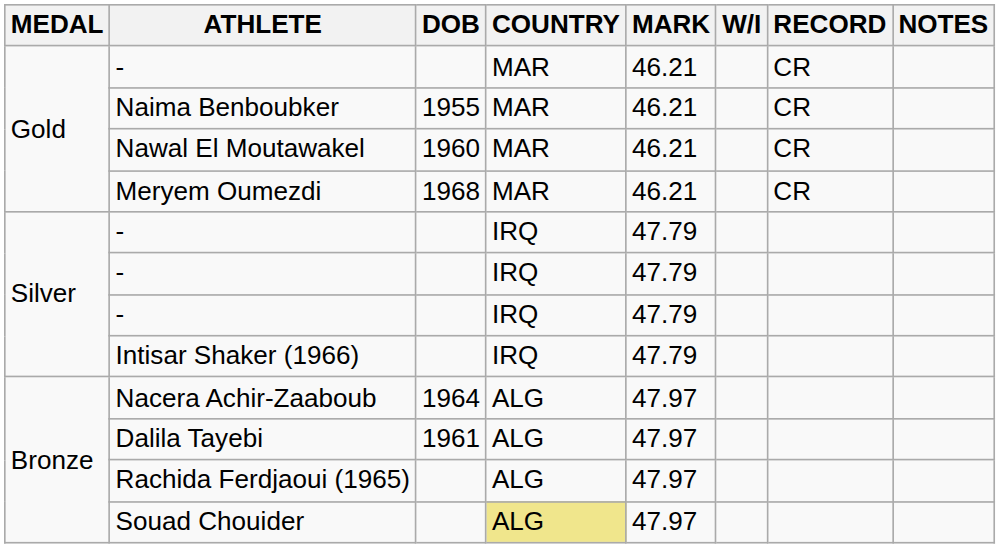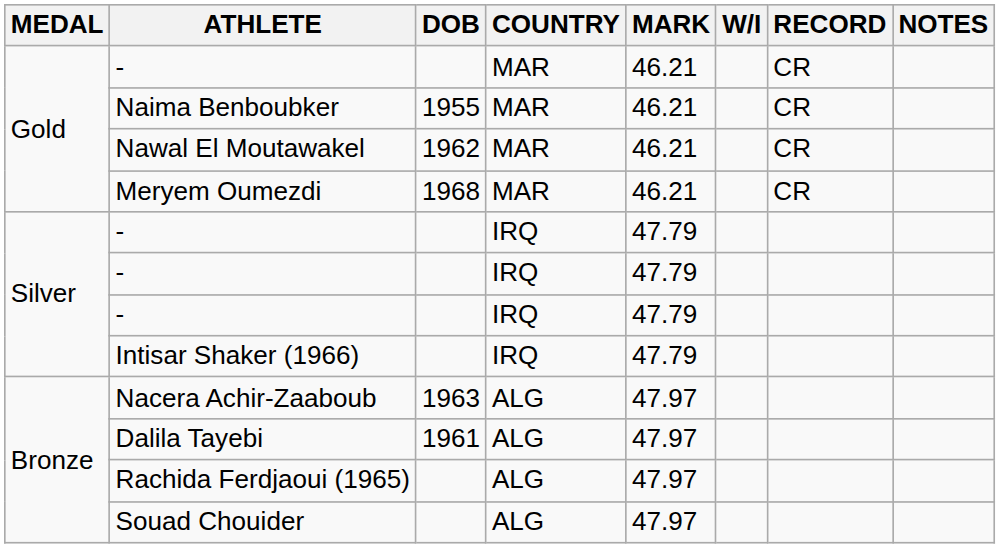 <table class="wikitable">
 <tr>
 <th>MEDAL</th>
 <th>ATHLETE</th>
 <th>DOB</th>
 <th>COUNTRY</th>
 <th>MARK</th>
 <th>W/I</th>
 <th>RECORD</th>
 <th>NOTES</th>
 </tr>
 <tr>
 <td rowspan="4">Gold</td>
 <td>-</td>
 <td></td>
 <td>MAR</td>
 <td>46.21</td>
 <td></td>
 <td>CR</td>
 <td></td>
 </tr>
 <tr>
 <td>Naima Benboubker</td>
 <td>1955</td>
 <td>MAR</td>
 <td>46.21</td>
 <td></td>
 <td>CR</td>
 <td></td>
 </tr>
 <tr>
 <td>Nawal El Moutawakel</td>
-<td>1960</td>
+<td>1962</td>
 <td>MAR</td>
 <td>46.21</td>
 <td></td>
 <td>CR</td>
 <td></td>
 </tr>
 <tr>
 <td>Meryem Oumezdi</td>
 <td>1968</td>
 <td>MAR</td>
 <td>46.21</td>
 <td></td>
 <td>CR</td>
 <td></td>
 </tr>
 <tr>
 <td rowspan="4">Silver</td>
 <td>-</td>
 <td></td>
 <td>IRQ</td>
 <td>47.79</td>
 <td></td>
 <td></td>
 <td></td>
 </tr>
 <tr>
 <td>-</td>
 <td></td>
 <td>IRQ</td>
 <td>47.79</td>
 <td></td>
 <td></td>
 <td></td>
 </tr>
 <tr>
 <td>-</td>
 <td></td>
 <td>IRQ</td>
 <td>47.79</td>
 <td></td>
 <td></td>
 <td></td>
 </tr>
 <tr>
 <td>Intisar Shaker (1966)</td>
 <td></td>
 <td>IRQ</td>
 <td>47.79</td>
 <td></td>
 <td></td>
 <td></td>
 </tr>
 <tr>
 <td rowspan="4">Bronze</td>
 <td>Nacera Achir-Zaaboub</td>
-<td>1964</td>
+<td>1963</td>
 <td>ALG</td>
 <td>47.97</td>
 <td></td>
 <td></td>
 <td></td>
 </tr>
 <tr>
 <td>Dalila Tayebi</td>
 <td>1961</td>
 <td>ALG</td>
 <td>47.97</td>
 <td></td>
 <td></td>
 <td></td>
 </tr>
 <tr>
 <td>Rachida Ferdjaoui (1965)</td>
 <td></td>
 <td>ALG</td>
 <td>47.97</td>
 <td></td>
 <td></td>
 <td></td>
 </tr>
 <tr>
 <td>Souad Chouider</td>
 <td></td>
-<td style="background: khaki;">ALG</td>
+<td>ALG</td>
 <td>47.97</td>
 <td></td>
 <td></td>
 <td></td>
 </tr>
 </table>
